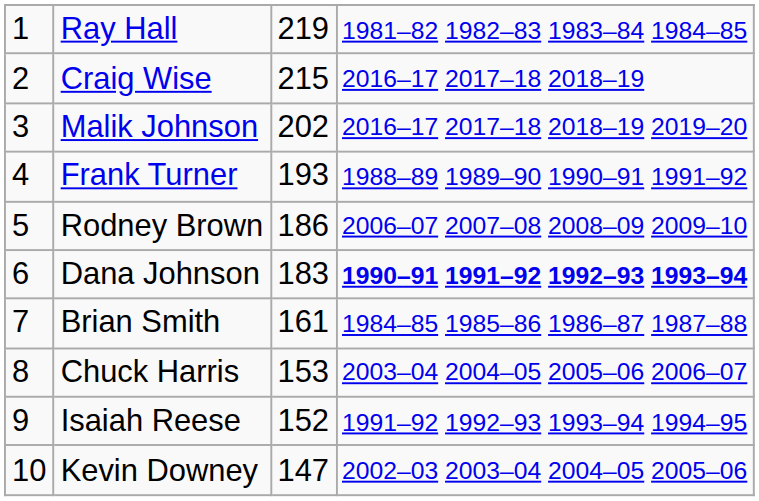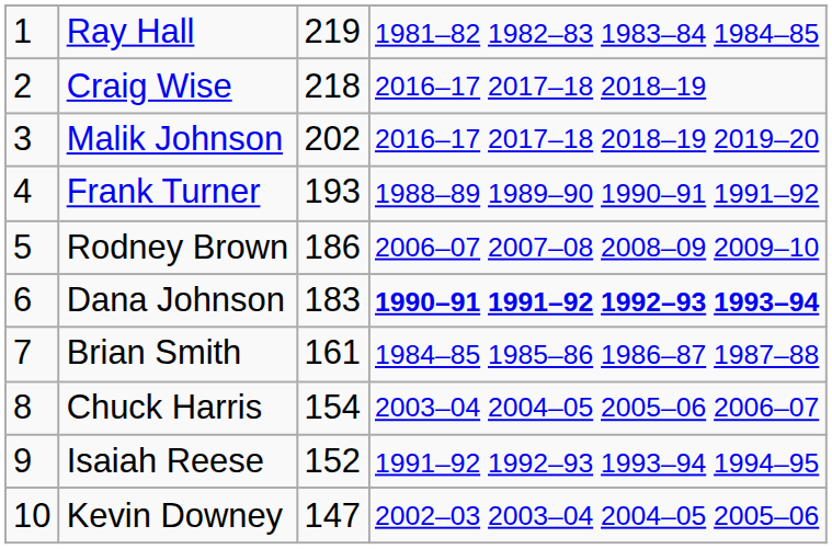 <table class="wikitable">
 <tr>
 </tr>
 <tr>
 <td>1</td>
 <td><a href='#'>Ray Hall</a></td>
 <td>219</td>
 <td style="font-size:80%;"><a href='#'>1981–82</a> <a href='#'>1982–83</a> <a href='#'>1983–84</a> <a href='#'>1984–85</a></td>
 </tr>
 <tr>
 <td>2</td>
 <td><a href='#'>Craig Wise</a></td>
-<td>215</td>
+<td>218</td>
 <td style="font-size:80%;"><a href='#'>2016–17</a> <a href='#'>2017–18</a> <a href='#'>2018–19</a></td>
 </tr>
 <tr>
 <td>3</td>
 <td><a href='#'>Malik Johnson</a></td>
 <td>202</td>
 <td style="font-size:80%;"><a href='#'>2016–17</a> <a href='#'>2017–18</a> <a href='#'>2018–19</a> <a href='#'>2019–20</a></td>
 </tr>
 <tr>
 <td>4</td>
 <td><a href='#'>Frank Turner</a></td>
 <td>193</td>
 <td style="font-size:80%;"><a href='#'>1988–89</a> <a href='#'>1989–90</a> <a href='#'>1990–91</a> <a href='#'>1991–92</a></td>
 </tr>
 <tr>
 <td>5</td>
 <td>Rodney Brown</td>
 <td>186</td>
 <td style="font-size:80%;"><a href='#'>2006–07</a> <a href='#'>2007–08</a> <a href='#'>2008–09</a> <a href='#'>2009–10</a></td>
 </tr>
 <tr>
 <td>6</td>
 <td>Dana Johnson</td>
 <td>183</td>
 <td style="font-size:80%;"><strong><a href='#'>1990–91</a> <a href='#'>1991–92</a> <a href='#'>1992–93</a> <a href='#'>1993–94</a></strong></td>
 </tr>
 <tr>
 <td>7</td>
 <td>Brian Smith</td>
 <td>161</td>
 <td style="font-size:80%;"><a href='#'>1984–85</a> <a href='#'>1985–86</a> <a href='#'>1986–87</a> <a href='#'>1987–88</a></td>
 </tr>
 <tr>
 <td>8</td>
 <td>Chuck Harris</td>
-<td>153</td>
+<td>154</td>
 <td style="font-size:80%;"><a href='#'>2003–04</a> <a href='#'>2004–05</a> <a href='#'>2005–06</a> <a href='#'>2006–07</a></td>
 </tr>
 <tr>
 <td>9</td>
 <td>Isaiah Reese</td>
 <td>152</td>
 <td style="font-size:80%;"><a href='#'>1991–92</a> <a href='#'>1992–93</a> <a href='#'>1993–94</a> <a href='#'>1994–95</a></td>
 </tr>
 <tr>
 <td>10</td>
 <td>Kevin Downey</td>
 <td>147</td>
 <td style="font-size:80%;"><a href='#'>2002–03</a> <a href='#'>2003–04</a> <a href='#'>2004–05</a> <a href='#'>2005–06</a></td>
 </tr>
 </table>
